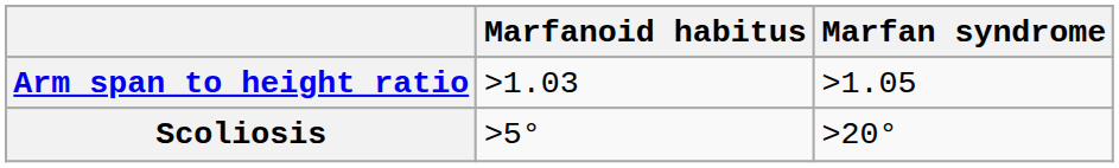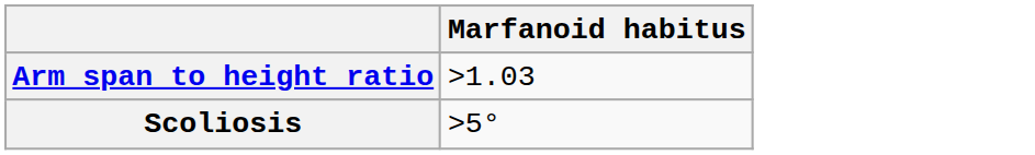 <table class="wikitable">
 <tr>
 <th></th>
 <th>Marfanoid habitus</th>
-<th>Marfan syndrome</th>
 </tr>
 <tr>
 <th><a href='#'>Arm span to height ratio</a></th>
 <td>>1.03</td>
-<td>>1.05</td>
 </tr>
 <tr>
 <th>Scoliosis</th>
 <td>>5°</td>
-<td>>20°</td>
 </tr>
 </table>
